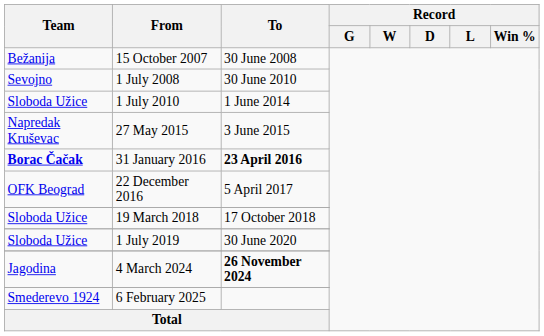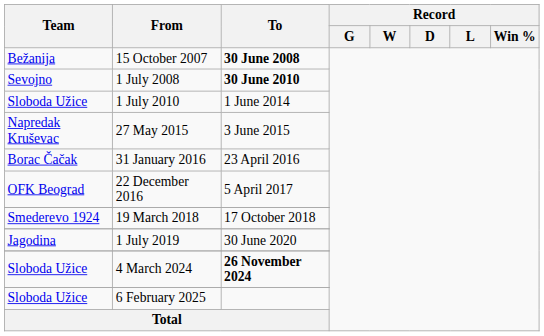 <table class=wikitable style=text-align:center>
 <tr>
 <th rowspan=2 width=120>Team</th>
 <th rowspan=2 width=120>From</th>
 <th rowspan=2 width=120>To</th>
 <th colspan=5>Record</th>
 </tr>
 <tr>
 <th width=40>G</th>
 <th width=40>W</th>
 <th width=40>D</th>
 <th width=40>L</th>
 <th width=50>Win %</th>
 </tr>
 <tr>
 <td align=left><a href='#'>Bežanija</a></td>
 <td align=left>15 October 2007</td>
-<td align=left>30 June 2008<br></td>
+<td align=left><strong>30 June 2008<br></strong></td>
 </tr>
 <tr>
 <td align=left><a href='#'>Sevojno</a></td>
 <td align=left>1 July 2008</td>
-<td align=left>30 June 2010<br></td>
+<td align=left><strong>30 June 2010<br></strong></td>
 </tr>
 <tr>
 <td align=left><a href='#'>Sloboda Užice</a></td>
 <td align=left>1 July 2010</td>
 <td align=left>1 June 2014<br></td>
 </tr>
 <tr>
 <td align=left><a href='#'>Napredak Kruševac</a></td>
 <td align=left>27 May 2015</td>
 <td align=left>3 June 2015<br></td>
 </tr>
 <tr>
-<td align=left><strong><a href='#'>Borac Čačak</a></strong></td>
+<td align=left><a href='#'>Borac Čačak</a></td>
 <td align=left>31 January 2016</td>
-<td align=left><strong>23 April 2016<br></strong></td>
+<td align=left>23 April 2016<br></td>
 </tr>
 <tr>
 <td align=left><a href='#'>OFK Beograd</a></td>
 <td align=left>22 December 2016</td>
 <td align=left>5 April 2017<br></td>
 </tr>
 <tr>
 </tr>
 <tr>
-<td align=left><a href='#'>Sloboda Užice</a></td>
+<td align=left><a href='#'>Smederevo 1924</a></td>
 <td align=left>19 March 2018</td>
 <td align=left>17 October 2018<br></td>
 </tr>
 <tr>
 </tr>
 <tr>
-<td align=left><a href='#'>Sloboda Užice</a></td>
+<td align=left><a href='#'>Jagodina</a></td>
 <td align=left>1 July 2019</td>
 <td align=left>30 June 2020<br></td>
 </tr>
 <tr>
 </tr>
 <tr>
-<td align=left><a href='#'>Jagodina</a></td>
+<td align=left><a href='#'>Sloboda Užice</a></td>
 <td align=left>4 March 2024</td>
 <td align=left><strong>26 November 2024<br></strong></td>
 </tr>
 <tr>
 </tr>
 <tr>
-<td align=left><a href='#'>Smederevo 1924</a></td>
+<td align=left><a href='#'>Sloboda Užice</a></td>
 <td align=left>6 February 2025</td>
 <td align=left><br></td>
 </tr>
 <tr>
 <th colspan=3>Total<br></th>
 </tr>
 </table>
